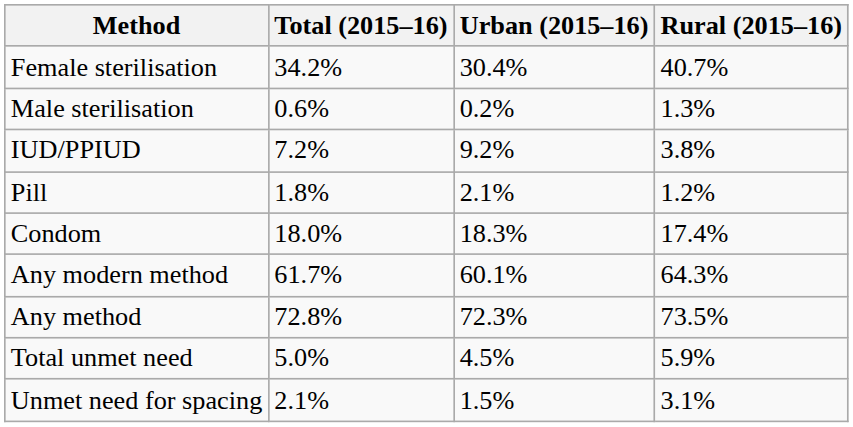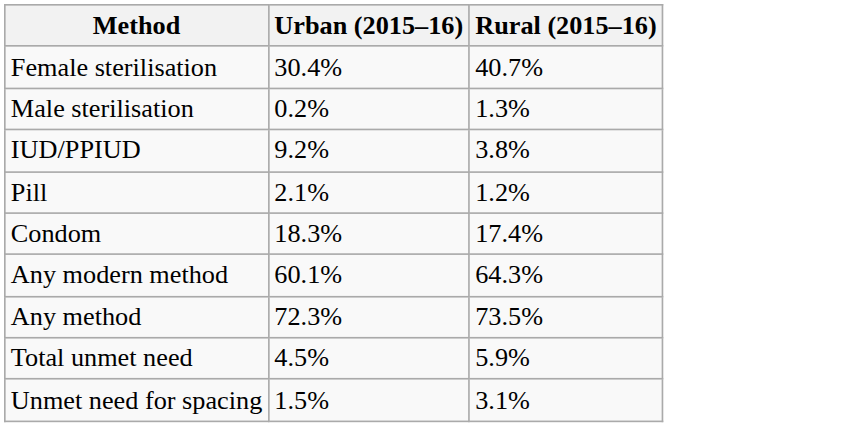 <table class="wikitable sortable">
 <tr>
 <th>Method</th>
-<th>Total (2015–16)</th>
 <th>Urban (2015–16)</th>
 <th>Rural (2015–16)</th>
 </tr>
 <tr>
 <td>Female sterilisation</td>
-<td>34.2%</td>
 <td>30.4%</td>
 <td>40.7%</td>
 </tr>
 <tr>
 <td>Male sterilisation</td>
-<td>0.6%</td>
 <td>0.2%</td>
 <td>1.3%</td>
 </tr>
 <tr>
 <td>IUD/PPIUD</td>
-<td>7.2%</td>
 <td>9.2%</td>
 <td>3.8%</td>
 </tr>
 <tr>
 <td>Pill</td>
-<td>1.8%</td>
 <td>2.1%</td>
 <td>1.2%</td>
 </tr>
 <tr>
 <td>Condom</td>
-<td>18.0%</td>
 <td>18.3%</td>
 <td>17.4%</td>
 </tr>
 <tr>
 <td>Any modern method</td>
-<td>61.7%</td>
 <td>60.1%</td>
 <td>64.3%</td>
 </tr>
 <tr>
 <td>Any method</td>
-<td>72.8%</td>
 <td>72.3%</td>
 <td>73.5%</td>
 </tr>
 <tr>
 <td>Total unmet need</td>
-<td>5.0%</td>
 <td>4.5%</td>
 <td>5.9%</td>
 </tr>
 <tr>
 <td>Unmet need for spacing</td>
-<td>2.1%</td>
 <td>1.5%</td>
 <td>3.1%</td>
 </tr>
 </table>
